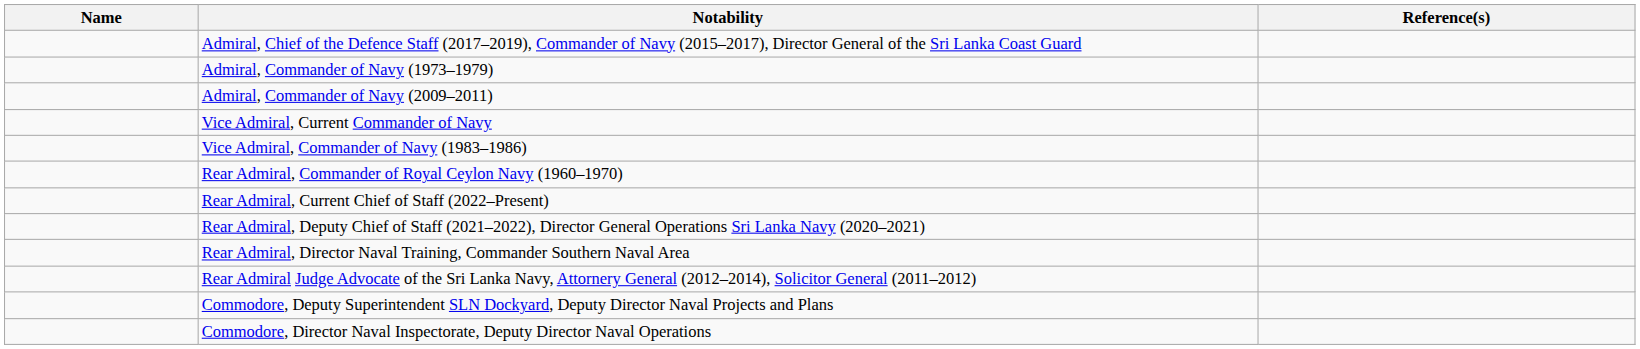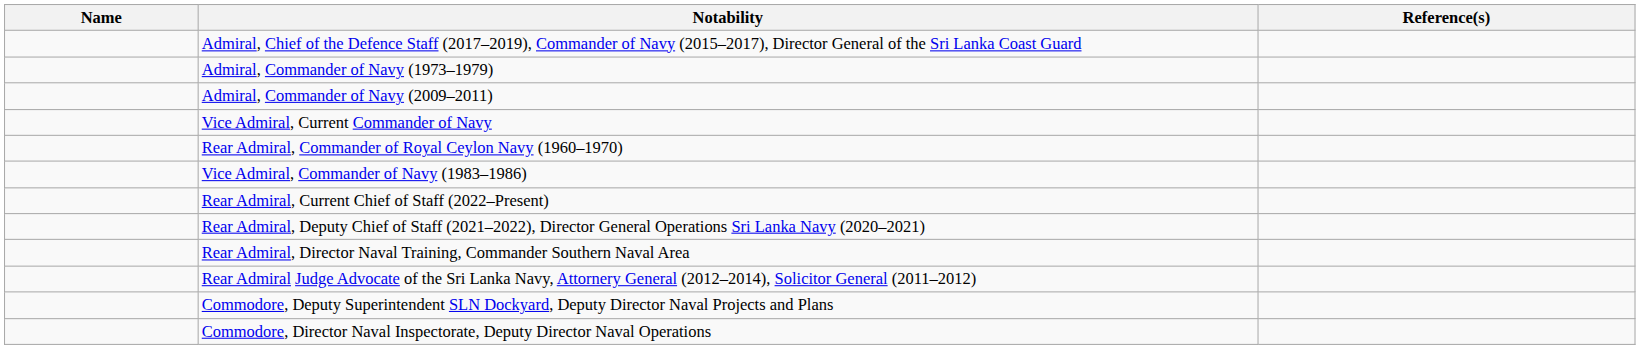 <table class="wikitable sortable" style="width:100%">
 <tr>
 <th style="width:*;">Name</th>
 <th style="width:65%;" class="unsortable">Notability</th>
 <th style="width:*;" class="unsortable">Reference(s)</th>
 </tr>
 <tr>
 <td></td>
 <td><a href='#'>Admiral</a>, <a href='#'>Chief of the Defence Staff</a> (2017–2019), <a href='#'>Commander of Navy</a> (2015–2017), Director General of the <a href='#'>Sri Lanka Coast Guard</a></td>
 <td style="text-align:center;"></td>
 </tr>
 <tr>
 <td></td>
 <td><a href='#'>Admiral</a>, <a href='#'>Commander of Navy</a> (1973–1979)</td>
 <td style="text-align:center;"></td>
 </tr>
 <tr>
 <td></td>
 <td><a href='#'>Admiral</a>, <a href='#'>Commander of Navy</a> (2009–2011)</td>
 <td style="text-align:center;"></td>
 </tr>
 <tr>
 <td></td>
 <td><a href='#'>Vice Admiral</a>, Current <a href='#'>Commander of Navy</a></td>
 <td style="text-align:center;"></td>
 </tr>
 <tr>
 <td></td>
-<td><a href='#'>Vice Admiral</a>, <a href='#'>Commander of Navy</a> (1983–1986)</td>
+<td><a href='#'>Rear Admiral</a>, <a href='#'>Commander of Royal Ceylon Navy</a> (1960–1970)</td>
 <td style="text-align:center;"></td>
 </tr>
 <tr>
 <td></td>
-<td><a href='#'>Rear Admiral</a>, <a href='#'>Commander of Royal Ceylon Navy</a> (1960–1970)</td>
+<td><a href='#'>Vice Admiral</a>, <a href='#'>Commander of Navy</a> (1983–1986)</td>
 <td style="text-align:center;"></td>
 </tr>
 <tr>
 <td></td>
 <td><a href='#'>Rear Admiral</a>, Current Chief of Staff (2022–Present)</td>
 <td style="text-align:center;"></td>
 </tr>
 <tr>
 <td></td>
 <td><a href='#'>Rear Admiral</a>,  Deputy Chief of Staff (2021–2022), Director General Operations <a href='#'>Sri Lanka Navy</a> (2020–2021)</td>
 <td style="text-align:center;"></td>
 </tr>
 <tr>
 <td></td>
 <td><a href='#'>Rear Admiral</a>, Director Naval Training, Commander Southern Naval Area</td>
 <td style="text-align:center;"></td>
 </tr>
 <tr>
 <td></td>
 <td><a href='#'>Rear Admiral</a> <a href='#'>Judge Advocate</a> of the Sri Lanka Navy, <a href='#'>Attornery General</a> (2012–2014), <a href='#'>Solicitor General</a> (2011–2012)</td>
 <td style="text-align:center;"></td>
 </tr>
 <tr>
 <td></td>
 <td><a href='#'>Commodore</a>, Deputy Superintendent <a href='#'>SLN Dockyard</a>, Deputy Director Naval Projects and Plans</td>
 <td style="text-align:center;"></td>
 </tr>
 <tr>
 <td></td>
 <td><a href='#'>Commodore</a>, Director Naval Inspectorate, Deputy Director Naval Operations</td>
 <td style="text-align:center;"></td>
 </tr>
 </table>
